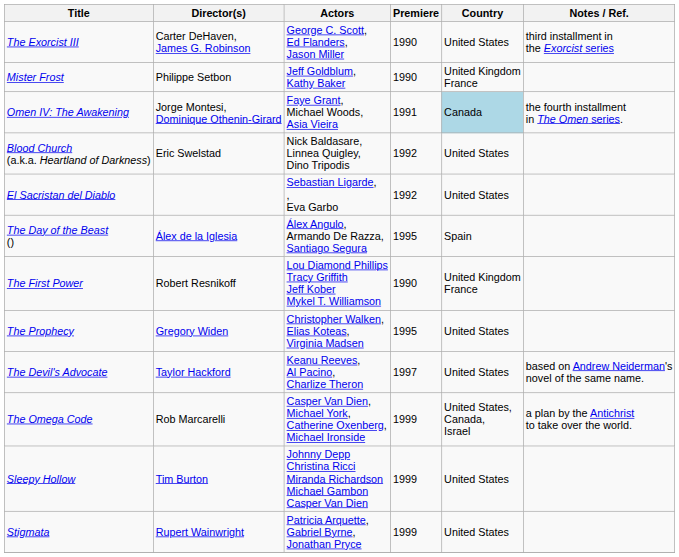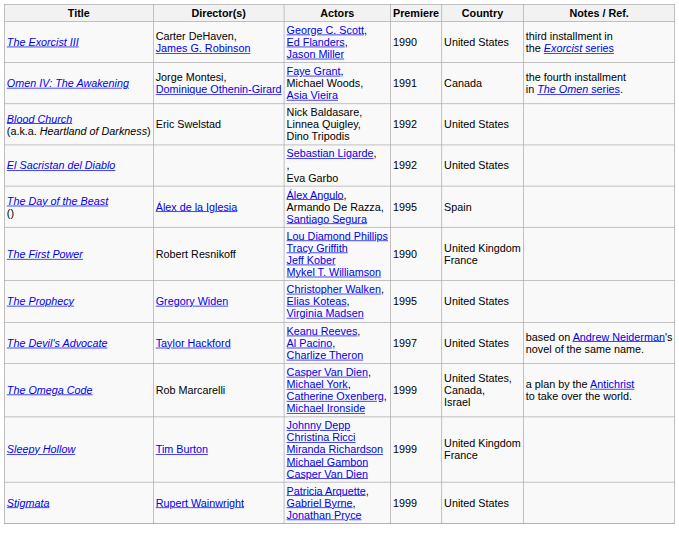 <table class="wikitable sortable" style="font-size:95%">
 <tr>
 <th>Title</th>
 <th>Director(s)</th>
 <th>Actors</th>
 <th>Premiere</th>
 <th>Country</th>
 <th class="unsortable">Notes / Ref.</th>
 </tr>
 <tr>
 <td><em><a href='#'>The Exorcist III</a></em></td>
 <td>Carter DeHaven,<br>  <a href='#'>James G. Robinson</a></td>
 <td><a href='#'>George C. Scott</a>,<br>  <a href='#'>Ed Flanders</a>,<br>  <a href='#'>Jason Miller</a></td>
 <td>1990</td>
 <td>United States</td>
 <td>third installment in<br> the <a href='#'><em>Exorcist</em> series</a></td>
 </tr>
 <tr>
-<td><em><a href='#'>Mister Frost</a></em></td>
-<td>Philippe Setbon</td>
-<td><a href='#'>Jeff Goldblum</a>,<br> <a href='#'>Kathy Baker</a></td>
-<td>1990</td>
-<td>United Kingdom <br> France</td>
-<td></td>
-</tr>
-<tr>
 <td><em><a href='#'>Omen IV: The Awakening</a></em></td>
 <td>Jorge Montesi,<br> <a href='#'>Dominique Othenin-Girard</a></td>
 <td><a href='#'>Faye Grant</a>,<br> Michael Woods,<br>  <a href='#'>Asia Vieira</a></td>
 <td>1991</td>
-<td style="background: lightblue;">Canada</td>
+<td>Canada</td>
 <td>the fourth installment <br>in <a href='#'><em>The Omen</em> series</a>.</td>
 </tr>
 <tr>
 <td><em><a href='#'>Blood Church</a></em> <br> (a.k.a. <em>Heartland of Darkness</em>)</td>
 <td>Eric Swelstad</td>
 <td>Nick Baldasare,<br> Linnea Quigley,<br> Dino Tripodis</td>
 <td>1992</td>
 <td>United States</td>
 <td></td>
 </tr>
 <tr>
 <td><em><a href='#'>El Sacristan del Diablo</a></em></td>
 <td></td>
 <td><a href='#'>Sebastian Ligarde</a>, <br> ,<br> Eva Garbo</td>
 <td>1992</td>
 <td>United States</td>
 <td></td>
 </tr>
 <tr>
 <td><em><a href='#'>The Day of the Beast</a></em> <br> ()</td>
 <td><a href='#'>Álex de la Iglesia</a></td>
 <td><a href='#'>Álex Angulo</a>,<br> Armando De Razza,<br><a href='#'>Santiago Segura</a></td>
 <td>1995</td>
 <td>Spain</td>
 <td></td>
 </tr>
 <tr>
 <td><em><a href='#'>The First Power</a></em></td>
 <td>Robert Resnikoff</td>
 <td><a href='#'>Lou Diamond Phillips</a><br><a href='#'>Tracy Griffith</a><br><a href='#'>Jeff Kober</a><br><a href='#'>Mykel T. Williamson</a></td>
 <td>1990</td>
 <td>United Kingdom <br> France</td>
 <td></td>
 </tr>
 <tr>
 <td><em><a href='#'>The Prophecy</a></em></td>
 <td><a href='#'>Gregory Widen</a></td>
 <td><a href='#'>Christopher Walken</a>,<br> <a href='#'>Elias Koteas</a>,<br><a href='#'>Virginia Madsen</a></td>
 <td>1995</td>
 <td>United States</td>
 <td></td>
 </tr>
 <tr>
 <td><em><a href='#'>The Devil's Advocate</a></em></td>
 <td><a href='#'>Taylor Hackford</a></td>
 <td><a href='#'>Keanu Reeves</a>,<br> <a href='#'>Al Pacino</a>,<br> <a href='#'>Charlize Theron</a></td>
 <td>1997</td>
 <td>United States</td>
 <td>based on <a href='#'>Andrew Neiderman</a>'s <br>novel of the same name.</td>
 </tr>
 <tr>
 <td><em><a href='#'>The Omega Code</a></em></td>
 <td>Rob Marcarelli</td>
 <td><a href='#'>Casper Van Dien</a>,<br> <a href='#'>Michael York</a>,<br> <a href='#'>Catherine Oxenberg</a>,<br> <a href='#'>Michael Ironside</a></td>
 <td>1999</td>
 <td>United States,<br> Canada,<br> Israel</td>
 <td>a plan by the <a href='#'>Antichrist</a> <br> to take over the world.</td>
 </tr>
 <tr>
 <td><em><a href='#'>Sleepy Hollow</a></em></td>
 <td><a href='#'>Tim Burton</a></td>
 <td><a href='#'>Johnny Depp</a><br><a href='#'>Christina Ricci</a><br><a href='#'>Miranda Richardson</a><br><a href='#'>Michael Gambon</a><br><a href='#'>Casper Van Dien</a></td>
 <td>1999</td>
-<td>United States</td>
+<td>United Kingdom <br> France</td>
 <td></td>
 </tr>
 <tr>
 <td><em><a href='#'>Stigmata</a></em></td>
 <td><a href='#'>Rupert Wainwright</a></td>
 <td><a href='#'>Patricia Arquette</a>,<br> <a href='#'>Gabriel Byrne</a>,<br>  <a href='#'>Jonathan Pryce</a></td>
 <td>1999</td>
 <td>United States</td>
 <td></td>
 </tr>
 <tr>
 </tr>
 </table>
